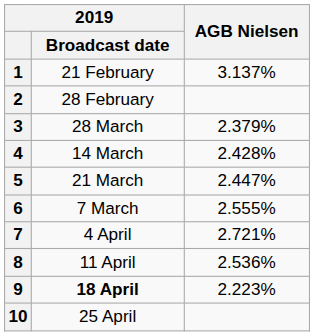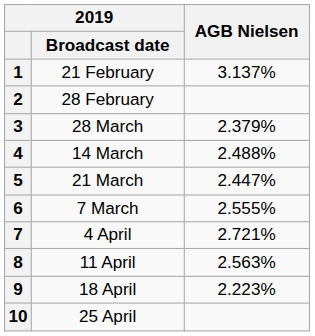 <table class=wikitable style=text-align:center>
 <tr>
 <th colspan=2>2019</th>
 <th rowspan=2 width=110>AGB Nielsen<br></th>
 </tr>
 <tr>
 <th></th>
 <th style=width:135px>Broadcast date</th>
 </tr>
 <tr>
 <th>1</th>
 <td>21 February</td>
 <td>3.137%</td>
 </tr>
 <tr>
 <th>2</th>
 <td>28 February</td>
 <td></td>
 </tr>
 <tr>
 <th>3</th>
 <td>28 March</td>
 <td>2.379%</td>
 </tr>
 <tr>
 <th>4</th>
 <td>14 March</td>
-<td>2.428%</td>
+<td>2.488%</td>
 </tr>
 <tr>
 <th>5</th>
 <td>21 March</td>
 <td>2.447%</td>
 </tr>
 <tr>
 <th>6</th>
 <td>7 March</td>
 <td>2.555%</td>
 </tr>
 <tr>
 <th>7</th>
 <td>4 April</td>
 <td>2.721%</td>
 </tr>
 <tr>
 <th>8</th>
 <td>11 April</td>
-<td>2.536%</td>
+<td>2.563%</td>
 </tr>
 <tr>
 <th>9</th>
-<td><strong>18 April</strong></td>
+<td>18 April</td>
 <td>2.223%</td>
 </tr>
 <tr>
 <th>10</th>
 <td>25 April</td>
 <td></td>
 </tr>
 </table>
